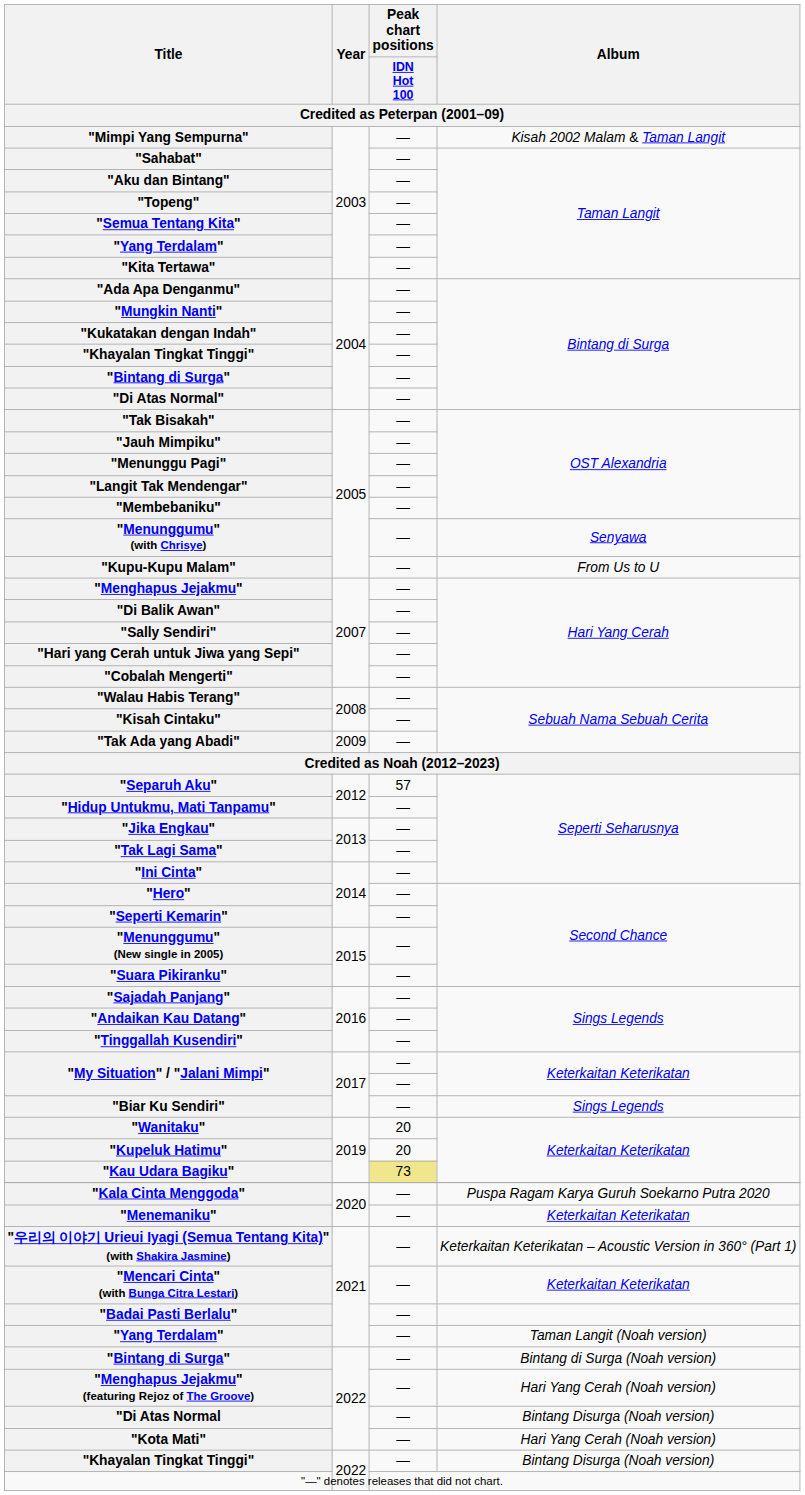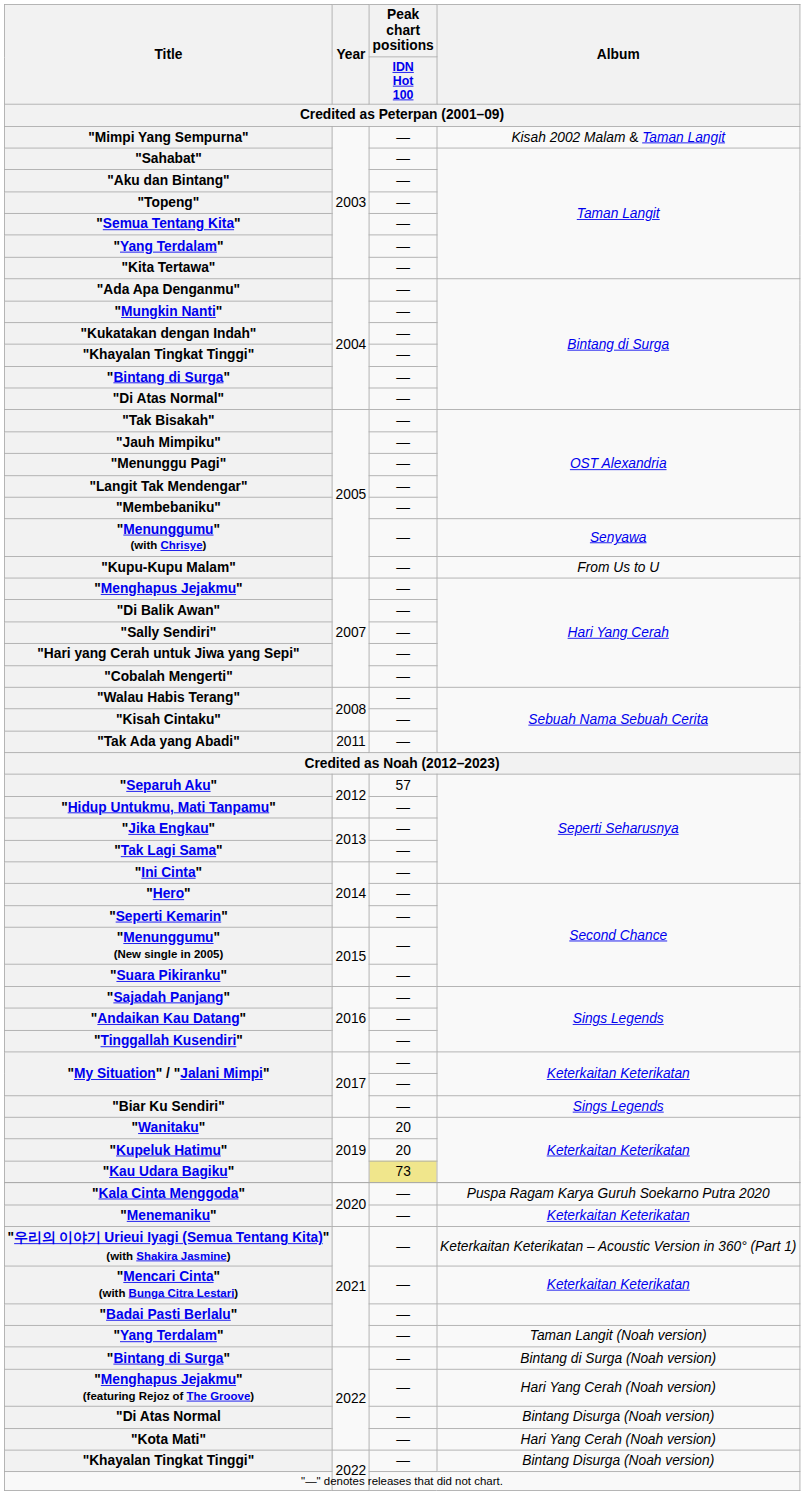 <table class="wikitable plainrowheaders" style="text-align:center;">
 <tr>
 <th scope="col" rowspan="2">Title</th>
 <th scope="col" rowspan="2">Year</th>
 <th scope="col" colspan="1">Peak chart positions</th>
 <th scope="col" rowspan="2">Album</th>
 </tr>
 <tr>
 <th scope="col" style="width:3em;font-size:90%;"><a href='#'>IDN<br>Hot<br>100</a><br></th>
 </tr>
 <tr>
 <th scope="col" colspan="4">Credited as Peterpan (2001–09)</th>
 </tr>
 <tr>
 <th scope="row">"Mimpi Yang Sempurna"</th>
 <td rowspan="7">2003</td>
 <td>—</td>
 <td><em>Kisah 2002 Malam</em> &  <em><a href='#'>Taman Langit</a></em></td>
 </tr>
 <tr>
 <th scope="row">"Sahabat"</th>
 <td>—</td>
 <td rowspan="6"><em><a href='#'>Taman Langit</a></em></td>
 </tr>
 <tr>
 <th scope="row">"Aku dan Bintang"</th>
 <td>—</td>
 </tr>
 <tr>
 <th scope="row">"Topeng"</th>
 <td>—</td>
 </tr>
 <tr>
 <th scope="row">"<a href='#'>Semua Tentang Kita</a>"</th>
 <td>—</td>
 </tr>
 <tr>
 <th scope="row">"<a href='#'>Yang Terdalam</a>"</th>
 <td>—</td>
 </tr>
 <tr>
 <th scope="row">"Kita Tertawa"</th>
 <td>—</td>
 </tr>
 <tr>
 <th scope="row">"Ada Apa Denganmu"</th>
 <td rowspan="6">2004</td>
 <td>—</td>
 <td rowspan="6"><em><a href='#'>Bintang di Surga</a></em></td>
 </tr>
 <tr>
 <th scope="row">"<a href='#'>Mungkin Nanti</a>"</th>
 <td>—</td>
 </tr>
 <tr>
 <th scope="row">"Kukatakan dengan Indah"</th>
 <td>—</td>
 </tr>
 <tr>
 <th scope="row">"Khayalan Tingkat Tinggi"</th>
 <td>—</td>
 </tr>
 <tr>
 <th scope="row">"<a href='#'>Bintang di Surga</a>"</th>
 <td>—</td>
 </tr>
 <tr>
 <th scope="row">"Di Atas Normal"</th>
 <td>—</td>
 </tr>
 <tr>
 <th scope="row">"Tak Bisakah"</th>
 <td rowspan= "7">2005</td>
 <td>—</td>
 <td rowspan= "5"><em><a href='#'>OST Alexandria</a></em></td>
 </tr>
 <tr>
 <th scope="row">"Jauh Mimpiku"</th>
 <td>—</td>
 </tr>
 <tr>
 <th scope="row">"Menunggu Pagi"</th>
 <td>—</td>
 </tr>
 <tr>
 <th scope="row">"Langit Tak Mendengar"</th>
 <td>—</td>
 </tr>
 <tr>
 <th scope="row">"Membebaniku"</th>
 <td>—</td>
 </tr>
 <tr>
 <th scope="row">"<a href='#'>Menunggumu</a>" <br><small>(with <a href='#'>Chrisye</a>)</small></th>
 <td>—</td>
 <td><em><a href='#'>Senyawa</a></em></td>
 </tr>
 <tr>
 <th scope="row">"Kupu-Kupu Malam"</th>
 <td>—</td>
 <td><em>From Us to U</em></td>
 </tr>
 <tr>
 <th scope="row">"<a href='#'>Menghapus Jejakmu</a>"</th>
 <td rowspan="5">2007</td>
 <td>—</td>
 <td rowspan="5"><em><a href='#'>Hari Yang Cerah</a></em></td>
 </tr>
 <tr>
 <th scope="row">"Di Balik Awan"</th>
 <td>—</td>
 </tr>
 <tr>
 <th scope="row">"Sally Sendiri"</th>
 <td>—</td>
 </tr>
 <tr>
 <th scope="row">"Hari yang Cerah untuk Jiwa yang Sepi"</th>
 <td>—</td>
 </tr>
 <tr>
 <th scope="row">"Cobalah Mengerti"</th>
 <td>—</td>
 </tr>
 <tr>
 <th scope="row">"Walau Habis Terang"</th>
 <td rowspan="2">2008</td>
 <td>—</td>
 <td rowspan="3"><em><a href='#'>Sebuah Nama Sebuah Cerita</a></em></td>
 </tr>
 <tr>
 <th scope="row">"Kisah Cintaku"</th>
 <td>—</td>
 </tr>
 <tr>
 <th scope="row">"Tak Ada yang Abadi"</th>
-<td>2009</td>
+<td>2011</td>
 <td>—</td>
 </tr>
 <tr>
 <th scope="col" colspan="4">Credited as Noah (2012–2023)</th>
 </tr>
 <tr>
 <th scope="row">"<a href='#'>Separuh Aku</a>"</th>
 <td rowspan="2">2012</td>
 <td>57</td>
 <td rowspan= "5"><em><a href='#'>Seperti Seharusnya</a></em></td>
 </tr>
 <tr>
 <th scope="row">"<a href='#'>Hidup Untukmu, Mati Tanpamu</a>"</th>
 <td>—</td>
 </tr>
 <tr>
 <th scope="row">"<a href='#'>Jika Engkau</a>"</th>
 <td rowspan="2">2013</td>
 <td>—</td>
 </tr>
 <tr>
 <th scope="row">"<a href='#'>Tak Lagi Sama</a>"</th>
 <td>—</td>
 </tr>
 <tr>
 <th scope="row">"<a href='#'>Ini Cinta</a>"</th>
 <td rowspan="3">2014</td>
 <td>—</td>
 </tr>
 <tr>
 <th scope="row">"<a href='#'>Hero</a>"</th>
 <td>—</td>
 <td rowspan= "4"><em><a href='#'>Second Chance</a></em></td>
 </tr>
 <tr>
 <th scope="row">"<a href='#'>Seperti Kemarin</a>"</th>
 <td>—</td>
 </tr>
 <tr>
 <th scope="row">"<a href='#'>Menunggumu</a>" <br><small>(New single in 2005)</small></th>
 <td rowspan= "2">2015</td>
 <td>—</td>
 </tr>
 <tr>
 <th scope="row">"<a href='#'>Suara Pikiranku</a>"</th>
 <td>—</td>
 </tr>
 <tr>
 <th scope="row">"<a href='#'>Sajadah Panjang</a>"</th>
 <td rowspan="3">2016</td>
 <td>—</td>
 <td rowspan="3"><em><a href='#'>Sings Legends</a></em></td>
 </tr>
 <tr>
 <th scope="row">"<a href='#'>Andaikan Kau Datang</a>"</th>
 <td>—</td>
 </tr>
 <tr>
 <th scope="row">"<a href='#'>Tinggallah Kusendiri</a>"</th>
 <td>—</td>
 </tr>
 <tr>
 <th scope="row" rowspan="2">"<a href='#'>My Situation</a>" / "<a href='#'>Jalani Mimpi</a>"</th>
 <td rowspan="3">2017</td>
 <td>—</td>
 <td rowspan="2"><em><a href='#'>Keterkaitan Keterikatan</a></em></td>
 </tr>
 <tr>
 <td>—</td>
 </tr>
 <tr>
 <th scope="row">"Biar Ku Sendiri"</th>
 <td>—</td>
 <td><em><a href='#'>Sings Legends</a></em></td>
 </tr>
 <tr>
 <th scope="row">"<a href='#'>Wanitaku</a>"</th>
 <td rowspan= "3">2019</td>
 <td>20</td>
 <td rowspan= "3"><em><a href='#'>Keterkaitan Keterikatan</a></em></td>
 </tr>
 <tr>
 <th scope="row">"<a href='#'>Kupeluk Hatimu</a>"</th>
 <td>20</td>
 </tr>
 <tr>
 <th scope="row">"<a href='#'>Kau Udara Bagiku</a>"</th>
 <td style="background: khaki;">73</td>
 </tr>
 <tr>
 </tr>
 <tr>
 <th scope="row">"<a href='#'>Kala Cinta Menggoda</a>"</th>
 <td rowspan="2">2020</td>
 <td>—</td>
 <td><em>Puspa Ragam Karya Guruh Soekarno Putra 2020</em></td>
 </tr>
 <tr>
 <th scope="row">"<a href='#'>Menemaniku</a>"</th>
 <td>—</td>
 <td><em><a href='#'>Keterkaitan Keterikatan</a></em></td>
 </tr>
 <tr>
 <th scope="row">"<a href='#'>우리의 이야기 Urieui Iyagi (Semua Tentang Kita)</a>"<br><small>(with <a href='#'>Shakira Jasmine</a>)</small></th>
 <td rowspan="4">2021</td>
 <td>—</td>
 <td><em>Keterkaitan Keterikatan – Acoustic Version in 360° (Part 1)</em></td>
 </tr>
 <tr>
 <th scope="row">"<a href='#'>Mencari Cinta</a>"<br><small>(with <a href='#'>Bunga Citra Lestari</a>)</small></th>
 <td>—</td>
 <td><em><a href='#'>Keterkaitan Keterikatan</a></em></td>
 </tr>
 <tr>
 <th scope="row">"<a href='#'>Badai Pasti Berlalu</a>"</th>
 <td>—</td>
 <td></td>
 </tr>
 <tr>
 <th scope="row">"<a href='#'>Yang Terdalam</a>"</th>
 <td>—</td>
 <td><em>Taman Langit (Noah version)</em></td>
 </tr>
 <tr>
 <th scope="row">"<a href='#'>Bintang di Surga</a>"</th>
 <td rowspan="4">2022</td>
 <td>—</td>
 <td><em>Bintang di Surga (Noah version)</em></td>
 </tr>
 <tr>
 <th scope="row">"<a href='#'>Menghapus Jejakmu</a>"<br><small>(featuring Rejoz of <a href='#'>The Groove</a>)</small></th>
 <td>—</td>
 <td><em>Hari Yang Cerah (Noah version)</em></td>
 </tr>
 <tr>
 <th scope="row">"Di Atas Normal</th>
 <td>—</td>
 <td><em>Bintang Disurga (Noah version)</em></td>
 </tr>
 <tr>
 <th scope="row">"Kota Mati"</th>
 <td>—</td>
 <td><em>Hari Yang Cerah (Noah version)</em></td>
 </tr>
 <tr>
 <th scope="row">"Khayalan Tingkat Tinggi"</th>
 <td rowspan="4">2022</td>
 <td>—</td>
 <td><em>Bintang Disurga (Noah version)</em></td>
 </tr>
 <tr>
 <td colspan="8" style="font-size:10pt">"—" denotes releases that did not chart.</td>
 </tr>
 </table>
